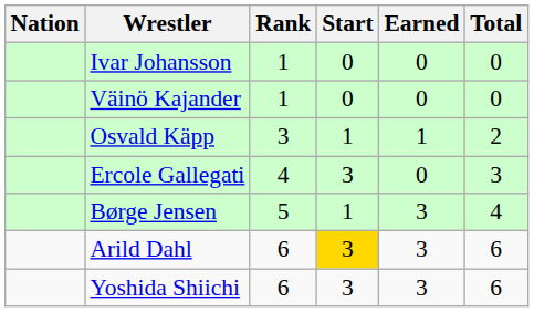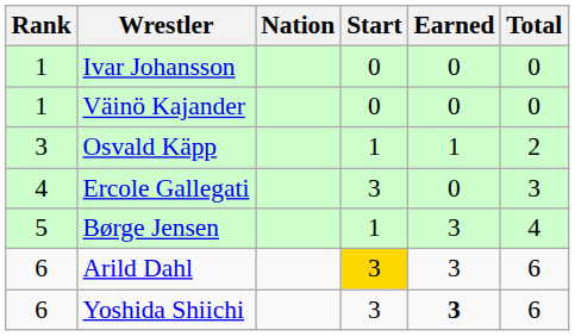 <table class="wikitable sortable" style="text-align:center;">
 <tr>
+<th>Rank</th>
+<th>Wrestler</th>
 <th>Nation</th>
-<th>Wrestler</th>
-<th>Rank</th>
 <th>Start</th>
 <th>Earned</th>
 <th>Total</th>
 </tr>
 <tr style="background:#cfc;">
+<td>1</td>
+<td align=left><a href='#'>Ivar Johansson</a></td>
 <td align=left></td>
-<td align=left><a href='#'>Ivar Johansson</a></td>
-<td>1</td>
 <td>0</td>
 <td>0</td>
 <td>0</td>
 </tr>
 <tr style="background:#cfc;">
+<td>1</td>
+<td align=left><a href='#'>Väinö Kajander</a></td>
 <td align=left></td>
-<td align=left><a href='#'>Väinö Kajander</a></td>
-<td>1</td>
 <td>0</td>
 <td>0</td>
 <td>0</td>
 </tr>
 <tr style="background:#cfc;">
+<td>3</td>
+<td align=left><a href='#'>Osvald Käpp</a></td>
 <td align=left></td>
-<td align=left><a href='#'>Osvald Käpp</a></td>
-<td>3</td>
 <td>1</td>
 <td>1</td>
 <td>2</td>
 </tr>
 <tr style="background:#cfc;">
+<td>4</td>
+<td align=left><a href='#'>Ercole Gallegati</a></td>
 <td align=left></td>
-<td align=left><a href='#'>Ercole Gallegati</a></td>
-<td>4</td>
 <td>3</td>
 <td>0</td>
 <td>3</td>
 </tr>
 <tr style="background:#cfc;">
+<td>5</td>
+<td align=left><a href='#'>Børge Jensen</a></td>
 <td align=left></td>
-<td align=left><a href='#'>Børge Jensen</a></td>
-<td>5</td>
 <td>1</td>
 <td>3</td>
 <td>4</td>
 </tr>
 <tr>
+<td>6</td>
+<td align=left><a href='#'>Arild Dahl</a></td>
 <td align=left></td>
-<td align=left><a href='#'>Arild Dahl</a></td>
-<td>6</td>
 <td style="background: gold;">3</td>
 <td>3</td>
 <td>6</td>
 </tr>
 <tr>
+<td>6</td>
+<td align=left><a href='#'>Yoshida Shiichi</a></td>
 <td align=left></td>
-<td align=left><a href='#'>Yoshida Shiichi</a></td>
-<td>6</td>
 <td>3</td>
-<td>3</td>
+<td><strong>3</strong></td>
 <td>6</td>
 </tr>
 </table>
